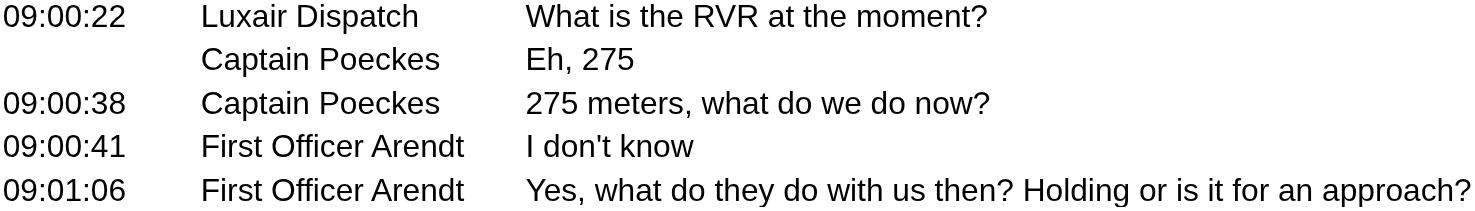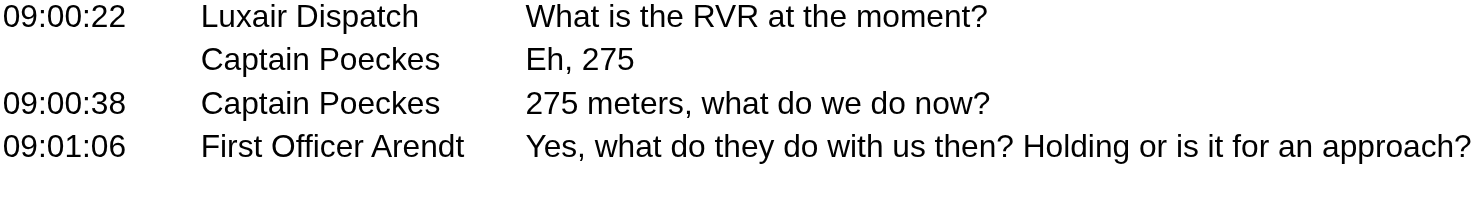 <table align="center" style="border:none;" cellpadding="1">
 <tr>
 <th style="width:6.0em;"></th>
 <th style="width:10.0em;"></th>
 <th style="width:37.0em;"></th>
 </tr>
 <tr style="vertical-align:top;">
 <td>09:00:22</td>
 <td>Luxair Dispatch</td>
 <td>What is the RVR at the moment?</td>
 </tr>
 <tr style="vertical-align:top;">
 <td></td>
 <td>Captain Poeckes</td>
 <td>Eh, 275</td>
 </tr>
 <tr style="vertical-align:top;">
 <td>09:00:38</td>
 <td>Captain Poeckes</td>
 <td>275 meters, what do we do now?</td>
 </tr>
 <tr style="vertical-align:top;">
-<td>09:00:41</td>
-<td>First Officer Arendt</td>
-<td>I don't know</td>
-</tr>
-<tr style="vertical-align:top;">
 <td>09:01:06</td>
 <td>First Officer Arendt</td>
 <td>Yes, what do they do with us then? Holding or is it for an approach?</td>
 </tr>
 </table>
